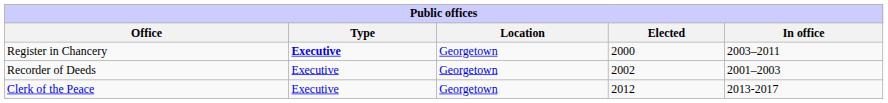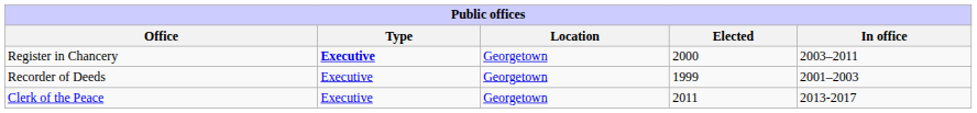 <table class=wikitable style="width: 94%" style="text-align: center;" align="center">
 <tr bgcolor=#cccccc>
 <th colspan=7 style="background: #ccccff;">Public offices</th>
 </tr>
 <tr>
 <th>Office</th>
 <th>Type</th>
 <th>Location</th>
 <th>Elected</th>
 <th>In office</th>
 </tr>
 <tr>
 <td>Register in Chancery</td>
 <td><strong><a href='#'>Executive</a></strong></td>
 <td><a href='#'>Georgetown</a></td>
 <td>2000</td>
 <td>2003–2011</td>
 </tr>
 <tr>
 <td>Recorder of Deeds</td>
 <td><a href='#'>Executive</a></td>
 <td><a href='#'>Georgetown</a></td>
-<td>2002</td>
+<td>1999</td>
 <td>2001–2003</td>
 </tr>
 <tr>
 <td><a href='#'>Clerk of the Peace</a></td>
 <td><a href='#'>Executive</a></td>
 <td><a href='#'>Georgetown</a></td>
-<td>2012</td>
+<td>2011</td>
 <td>2013-2017</td>
 </tr>
 </table>
